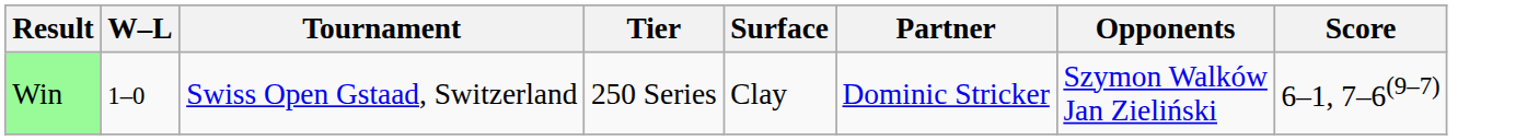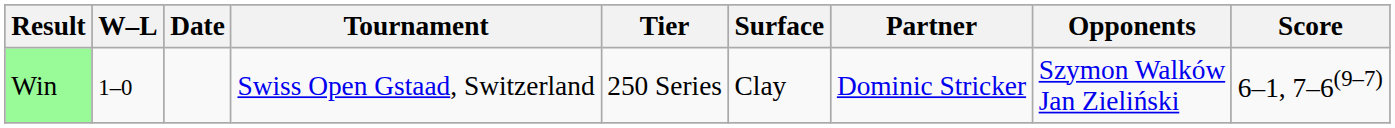 <table class="sortable wikitable">
 <tr>
 <th>Result</th>
 <th class="unsortable">W–L</th>
+<th>Date</th>
 <th>Tournament</th>
 <th>Tier</th>
 <th>Surface</th>
 <th>Partner</th>
 <th>Opponents</th>
 <th class="unsortable">Score</th>
 </tr>
 <tr>
 <td bgcolor=98FB98>Win</td>
 <td><small>1–0</small></td>
+<td><a href='#'></a></td>
 <td><a href='#'>Swiss Open Gstaad</a>, Switzerland</td>
 <td>250 Series</td>
 <td>Clay</td>
 <td> <a href='#'>Dominic Stricker</a></td>
 <td> <a href='#'>Szymon Walków</a> <br> <a href='#'>Jan Zieliński</a></td>
 <td>6–1, 7–6<sup>(9–7)</sup></td>
 </tr>
 </table>
